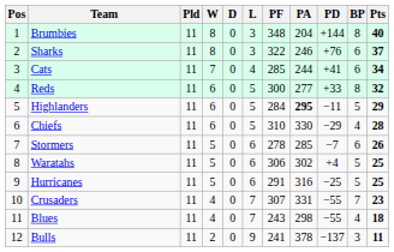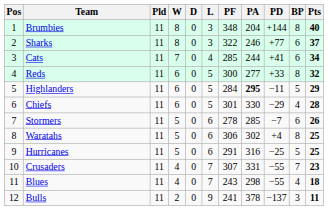 <table class="wikitable" style="text-align:center">
 <tr>
 <th width="20">Pos</th>
 <th width="200">Team</th>
 <th width="20">Pld</th>
 <th width="20">W</th>
 <th width="20">D</th>
 <th width="20">L</th>
 <th width="30">PF</th>
 <th width="30">PA</th>
 <th width="30">PD</th>
 <th width="20">BP</th>
 <th width="20">Pts</th>
 </tr>
 <tr bgcolor=#d8ffeb>
 <td>1</td>
 <td style="text-align:left"> <a href='#'>Brumbies</a></td>
 <td>11</td>
 <td>8</td>
 <td>0</td>
 <td>3</td>
 <td>348</td>
 <td>204</td>
 <td>+144</td>
 <td>8</td>
 <td><strong>40</strong></td>
 </tr>
 <tr bgcolor=#d8ffeb>
 <td>2</td>
 <td style="text-align:left"> <a href='#'>Sharks</a></td>
 <td>11</td>
 <td>8</td>
 <td>0</td>
 <td>3</td>
 <td>322</td>
 <td>246</td>
-<td>+76</td>
+<td>+77</td>
 <td>6</td>
 <td><strong>37</strong></td>
 </tr>
 <tr bgcolor=#d8ffeb>
 <td>3</td>
 <td style="text-align:left"> <a href='#'>Cats</a></td>
 <td>11</td>
 <td>7</td>
 <td>0</td>
 <td>4</td>
 <td>285</td>
 <td>244</td>
 <td>+41</td>
 <td>6</td>
 <td><strong>34</strong></td>
 </tr>
 <tr bgcolor=#d8ffeb>
 <td>4</td>
 <td style="text-align:left"> <a href='#'>Reds</a></td>
 <td>11</td>
 <td>6</td>
 <td>0</td>
 <td>5</td>
 <td>300</td>
 <td>277</td>
 <td>+33</td>
 <td>8</td>
 <td><strong>32</strong></td>
 </tr>
 <tr>
 <td>5</td>
 <td style="text-align:left"> <a href='#'>Highlanders</a></td>
 <td>11</td>
 <td>6</td>
 <td>0</td>
 <td>5</td>
 <td>284</td>
 <td><strong>295</strong></td>
 <td>−11</td>
 <td>5</td>
 <td><strong>29</strong></td>
 </tr>
 <tr>
 <td>6</td>
 <td style="text-align:left"> <a href='#'>Chiefs</a></td>
 <td>11</td>
 <td>6</td>
 <td>0</td>
 <td>5</td>
-<td>310</td>
+<td>301</td>
 <td>330</td>
 <td>−29</td>
 <td>4</td>
 <td><strong>28</strong></td>
 </tr>
 <tr>
 <td>7</td>
 <td style="text-align:left"> <a href='#'>Stormers</a></td>
 <td>11</td>
 <td>5</td>
 <td>0</td>
 <td>6</td>
 <td>278</td>
 <td>285</td>
 <td>−7</td>
 <td>6</td>
 <td><strong>26</strong></td>
 </tr>
 <tr>
 <td>8</td>
 <td style="text-align:left"> <a href='#'>Waratahs</a></td>
 <td>11</td>
 <td>5</td>
 <td>0</td>
 <td>6</td>
 <td>306</td>
 <td>302</td>
 <td>+4</td>
-<td>5</td>
+<td>8</td>
 <td><strong>25</strong></td>
 </tr>
 <tr>
 <td>9</td>
 <td style="text-align:left"> <a href='#'>Hurricanes</a></td>
 <td>11</td>
 <td>5</td>
 <td>0</td>
 <td>6</td>
 <td>291</td>
 <td>316</td>
 <td>−25</td>
 <td>5</td>
 <td><strong>25</strong></td>
 </tr>
 <tr>
 <td>10</td>
 <td style="text-align:left"> <a href='#'>Crusaders</a></td>
 <td>11</td>
 <td>4</td>
 <td>0</td>
 <td>7</td>
 <td>307</td>
 <td>331</td>
 <td>−55</td>
 <td>7</td>
 <td><strong>23</strong></td>
 </tr>
 <tr>
 <td>11</td>
 <td style="text-align:left"> <a href='#'>Blues</a></td>
 <td>11</td>
 <td>4</td>
 <td>0</td>
 <td>7</td>
 <td>243</td>
 <td>298</td>
 <td>−55</td>
 <td>4</td>
 <td><strong>18</strong></td>
 </tr>
 <tr>
 <td>12</td>
 <td style="text-align:left"> <a href='#'>Bulls</a></td>
 <td>11</td>
 <td>2</td>
 <td>0</td>
 <td>9</td>
 <td>241</td>
 <td>378</td>
 <td>−137</td>
 <td>3</td>
 <td><strong>11</strong></td>
 </tr>
 </table>
